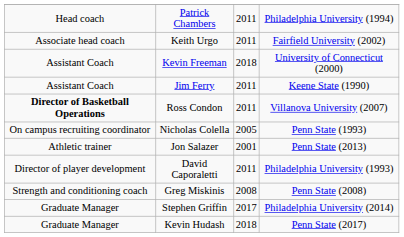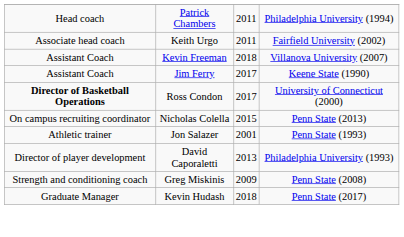 <table class="wikitable" style="text-align: center;">
 <tr>
 </tr>
 <tr>
 <td>Head coach</td>
 <td><a href='#'>Patrick Chambers</a></td>
 <td>2011</td>
 <td><a href='#'>Philadelphia University</a> (1994)</td>
 </tr>
 <tr>
 <td>Associate head coach</td>
 <td>Keith Urgo</td>
 <td>2011</td>
 <td><a href='#'>Fairfield University</a> (2002)</td>
 </tr>
 <tr>
 <td>Assistant Coach</td>
 <td><a href='#'>Kevin Freeman</a></td>
 <td>2018</td>
-<td><a href='#'>University of Connecticut</a> (2000)</td>
+<td><a href='#'>Villanova University</a> (2007)</td>
 </tr>
 <tr>
 <td>Assistant Coach</td>
 <td><a href='#'>Jim Ferry</a></td>
-<td>2011</td>
+<td>2017</td>
 <td><a href='#'>Keene State</a> (1990)</td>
 </tr>
 <tr>
 <td><strong>Director of Basketball Operations</strong></td>
 <td>Ross Condon</td>
-<td>2011</td>
-<td><a href='#'>Villanova University</a> (2007)</td>
+<td>2017</td>
+<td><a href='#'>University of Connecticut</a> (2000)</td>
 </tr>
 <tr>
 <td>On campus recruiting coordinator</td>
 <td>Nicholas Colella</td>
-<td>2005</td>
-<td><a href='#'>Penn State</a> (1993)</td>
+<td>2015</td>
+<td><a href='#'>Penn State</a> (2013)</td>
 </tr>
 <tr>
 <td>Athletic trainer</td>
 <td>Jon Salazer</td>
 <td>2001</td>
-<td><a href='#'>Penn State</a> (2013)</td>
+<td><a href='#'>Penn State</a> (1993)</td>
 </tr>
 <tr>
 <td>Director of player development</td>
 <td>David Caporaletti</td>
-<td>2011</td>
+<td>2013</td>
 <td><a href='#'>Philadelphia University</a> (1993)</td>
 </tr>
 <tr>
 <td>Strength and conditioning coach</td>
 <td>Greg Miskinis</td>
-<td>2008</td>
+<td>2009</td>
 <td><a href='#'>Penn State</a> (2008)</td>
-</tr>
-<tr>
-<td>Graduate Manager</td>
-<td>Stephen Griffin</td>
-<td>2017</td>
-<td><a href='#'>Philadelphia University</a> (2014)</td>
 </tr>
 <tr>
 <td>Graduate Manager</td>
 <td>Kevin Hudash</td>
 <td>2018</td>
 <td><a href='#'>Penn State</a> (2017)</td>
 </tr>
 </table>
